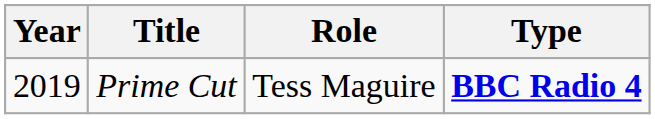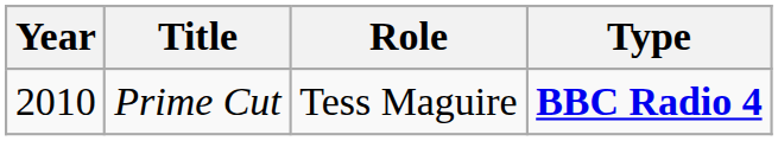 <table class="wikitable">
 <tr>
 <th>Year</th>
 <th>Title</th>
 <th>Role</th>
 <th>Type</th>
 </tr>
 <tr>
-<td>2019</td>
+<td>2010</td>
 <td><em>Prime Cut</em></td>
 <td>Tess Maguire</td>
 <td><strong><a href='#'>BBC Radio 4</a></strong></td>
 </tr>
 </table>
